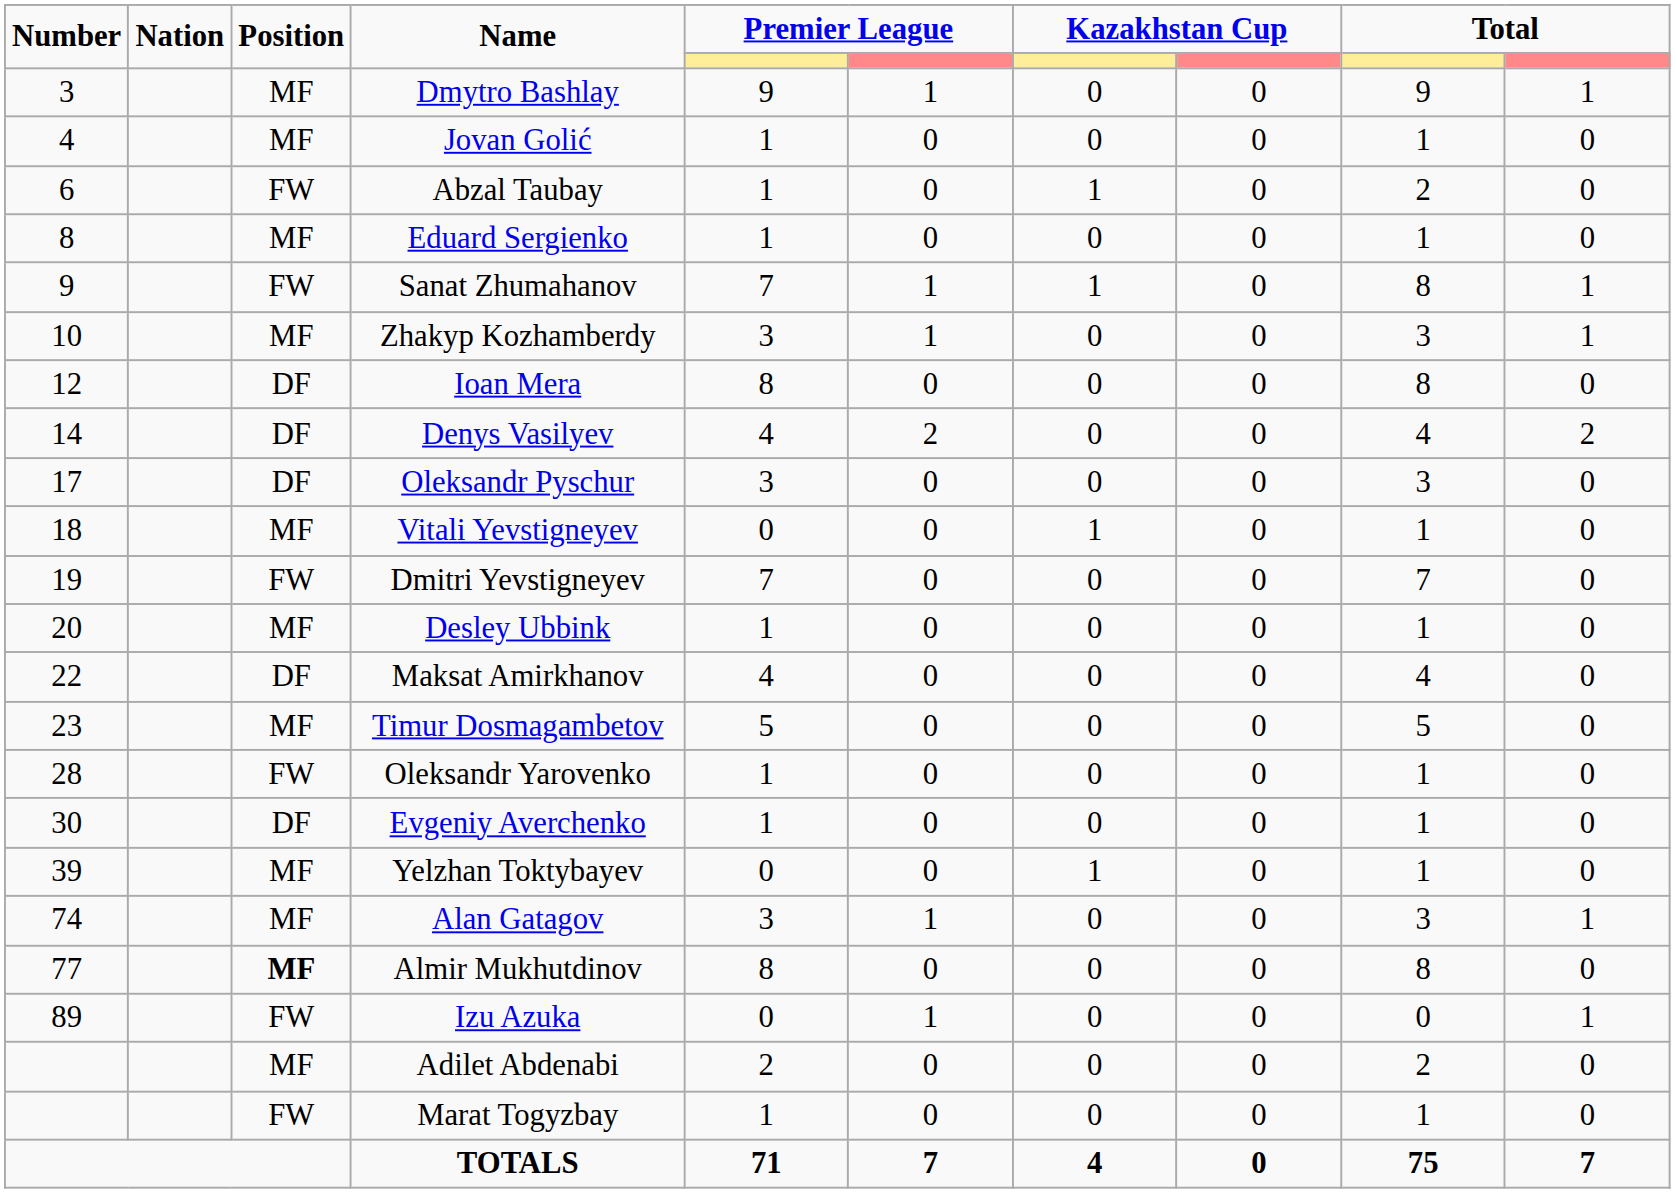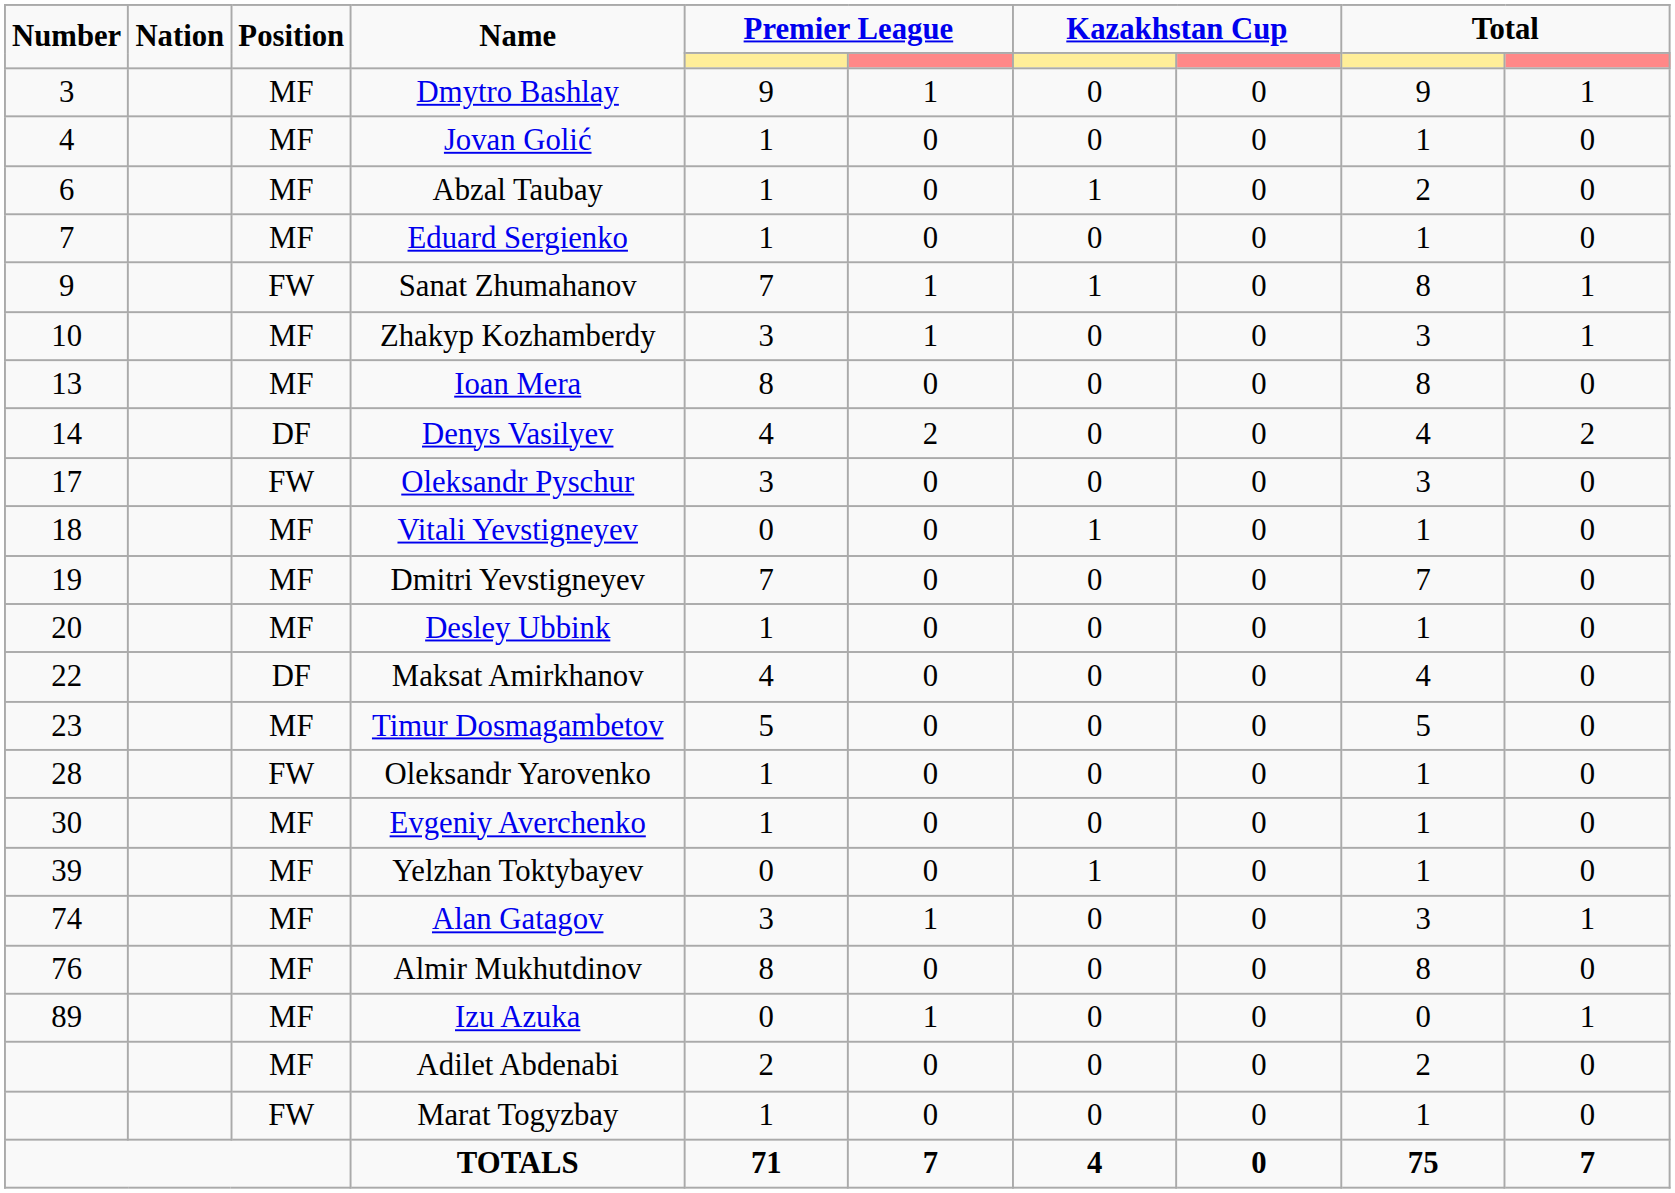 <table class="wikitable" style="text-align:center;">
 <tr>
 <td rowspan="2"  style="width:5%; text-align:center;"><strong>Number</strong></td>
 <td rowspan="2"  style="width:5%; text-align:center;"><strong>Nation</strong></td>
 <td rowspan="2"  style="width:5%; text-align:center;"><strong>Position</strong></td>
 <td rowspan="2"  style="width:20%; text-align:center;"><strong>Name</strong></td>
 <td colspan="2" style="text-align:center;"><strong><a href='#'>Premier League</a></strong></td>
 <td colspan="2" style="text-align:center;"><strong><a href='#'>Kazakhstan Cup</a></strong></td>
 <td colspan="2" style="text-align:center;"><strong>Total</strong></td>
 </tr>
 <tr>
 <th style="width:60px; background:#fe9;"></th>
 <th style="width:60px; background:#ff8888;"></th>
 <th style="width:60px; background:#fe9;"></th>
 <th style="width:60px; background:#ff8888;"></th>
 <th style="width:60px; background:#fe9;"></th>
 <th style="width:60px; background:#ff8888;"></th>
 </tr>
 <tr>
 <td>3</td>
 <td></td>
 <td>MF</td>
 <td><a href='#'>Dmytro Bashlay</a></td>
 <td>9</td>
 <td>1</td>
 <td>0</td>
 <td>0</td>
 <td>9</td>
 <td>1</td>
 </tr>
 <tr>
 <td>4</td>
 <td></td>
 <td>MF</td>
 <td><a href='#'>Jovan Golić</a></td>
 <td>1</td>
 <td>0</td>
 <td>0</td>
 <td>0</td>
 <td>1</td>
 <td>0</td>
 </tr>
 <tr>
 <td>6</td>
 <td></td>
-<td>FW</td>
+<td>MF</td>
 <td>Abzal Taubay</td>
 <td>1</td>
 <td>0</td>
 <td>1</td>
 <td>0</td>
 <td>2</td>
 <td>0</td>
 </tr>
 <tr>
-<td>8</td>
+<td>7</td>
 <td></td>
 <td>MF</td>
 <td><a href='#'>Eduard Sergienko</a></td>
 <td>1</td>
 <td>0</td>
 <td>0</td>
 <td>0</td>
 <td>1</td>
 <td>0</td>
 </tr>
 <tr>
 <td>9</td>
 <td></td>
 <td>FW</td>
 <td>Sanat Zhumahanov</td>
 <td>7</td>
 <td>1</td>
 <td>1</td>
 <td>0</td>
 <td>8</td>
 <td>1</td>
 </tr>
 <tr>
 <td>10</td>
 <td></td>
 <td>MF</td>
 <td>Zhakyp Kozhamberdy</td>
 <td>3</td>
 <td>1</td>
 <td>0</td>
 <td>0</td>
 <td>3</td>
 <td>1</td>
 </tr>
 <tr>
-<td>12</td>
+<td>13</td>
 <td></td>
-<td>DF</td>
+<td>MF</td>
 <td><a href='#'>Ioan Mera</a></td>
 <td>8</td>
 <td>0</td>
 <td>0</td>
 <td>0</td>
 <td>8</td>
 <td>0</td>
 </tr>
 <tr>
 <td>14</td>
 <td></td>
 <td>DF</td>
 <td><a href='#'>Denys Vasilyev</a></td>
 <td>4</td>
 <td>2</td>
 <td>0</td>
 <td>0</td>
 <td>4</td>
 <td>2</td>
 </tr>
 <tr>
 <td>17</td>
 <td></td>
-<td>DF</td>
+<td>FW</td>
 <td><a href='#'>Oleksandr Pyschur</a></td>
 <td>3</td>
 <td>0</td>
 <td>0</td>
 <td>0</td>
 <td>3</td>
 <td>0</td>
 </tr>
 <tr>
 <td>18</td>
 <td></td>
 <td>MF</td>
 <td><a href='#'>Vitali Yevstigneyev</a></td>
 <td>0</td>
 <td>0</td>
 <td>1</td>
 <td>0</td>
 <td>1</td>
 <td>0</td>
 </tr>
 <tr>
 <td>19</td>
 <td></td>
-<td>FW</td>
+<td>MF</td>
 <td>Dmitri Yevstigneyev</td>
 <td>7</td>
 <td>0</td>
 <td>0</td>
 <td>0</td>
 <td>7</td>
 <td>0</td>
 </tr>
 <tr>
 <td>20</td>
 <td></td>
 <td>MF</td>
 <td><a href='#'>Desley Ubbink</a></td>
 <td>1</td>
 <td>0</td>
 <td>0</td>
 <td>0</td>
 <td>1</td>
 <td>0</td>
 </tr>
 <tr>
 <td>22</td>
 <td></td>
 <td>DF</td>
 <td>Maksat Amirkhanov</td>
 <td>4</td>
 <td>0</td>
 <td>0</td>
 <td>0</td>
 <td>4</td>
 <td>0</td>
 </tr>
 <tr>
 <td>23</td>
 <td></td>
 <td>MF</td>
 <td><a href='#'>Timur Dosmagambetov</a></td>
 <td>5</td>
 <td>0</td>
 <td>0</td>
 <td>0</td>
 <td>5</td>
 <td>0</td>
 </tr>
 <tr>
 <td>28</td>
 <td></td>
 <td>FW</td>
 <td>Oleksandr Yarovenko</td>
 <td>1</td>
 <td>0</td>
 <td>0</td>
 <td>0</td>
 <td>1</td>
 <td>0</td>
 </tr>
 <tr>
 <td>30</td>
 <td></td>
-<td>DF</td>
+<td>MF</td>
 <td><a href='#'>Evgeniy Averchenko</a></td>
 <td>1</td>
 <td>0</td>
 <td>0</td>
 <td>0</td>
 <td>1</td>
 <td>0</td>
 </tr>
 <tr>
 <td>39</td>
 <td></td>
 <td>MF</td>
 <td>Yelzhan Toktybayev</td>
 <td>0</td>
 <td>0</td>
 <td>1</td>
 <td>0</td>
 <td>1</td>
 <td>0</td>
 </tr>
 <tr>
 <td>74</td>
 <td></td>
 <td>MF</td>
 <td><a href='#'>Alan Gatagov</a></td>
 <td>3</td>
 <td>1</td>
 <td>0</td>
 <td>0</td>
 <td>3</td>
 <td>1</td>
 </tr>
 <tr>
-<td>77</td>
+<td>76</td>
 <td></td>
-<td><strong>MF</strong></td>
+<td>MF</td>
 <td>Almir Mukhutdinov</td>
 <td>8</td>
 <td>0</td>
 <td>0</td>
 <td>0</td>
 <td>8</td>
 <td>0</td>
 </tr>
 <tr>
 <td>89</td>
 <td></td>
-<td>FW</td>
+<td>MF</td>
 <td><a href='#'>Izu Azuka</a></td>
 <td>0</td>
 <td>1</td>
 <td>0</td>
 <td>0</td>
 <td>0</td>
 <td>1</td>
 </tr>
 <tr>
 <td></td>
 <td></td>
 <td>MF</td>
 <td>Adilet Abdenabi</td>
 <td>2</td>
 <td>0</td>
 <td>0</td>
 <td>0</td>
 <td>2</td>
 <td>0</td>
 </tr>
 <tr>
 <td></td>
 <td></td>
 <td>FW</td>
 <td>Marat Togyzbay</td>
 <td>1</td>
 <td>0</td>
 <td>0</td>
 <td>0</td>
 <td>1</td>
 <td>0</td>
 </tr>
 <tr>
 <td colspan="3"></td>
 <td><strong>TOTALS</strong></td>
 <td><strong>71</strong></td>
 <td><strong>7</strong></td>
 <td><strong>4</strong></td>
 <td><strong>0</strong></td>
 <td><strong>75</strong></td>
 <td><strong>7</strong></td>
 </tr>
 </table>
